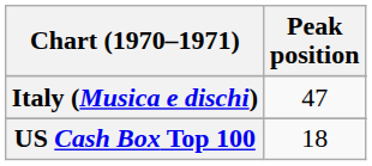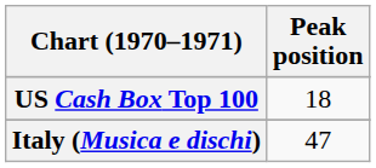 <table class="wikitable plainrowheaders sortable">
 <tr>
 <th>Chart (1970–1971)</th>
 <th>Peak<br>position</th>
 </tr>
 <tr>
 </tr>
 <tr>
 </tr>
 <tr>
 </tr>
 <tr>
-<th scope="row">Italy (<em><a href='#'>Musica e dischi</a></em>)</th>
-<td align="center">47</td>
+<th scope="row">US <a href='#'><em>Cash Box</em> Top 100</a></th>
+<td align="center">18</td>
 </tr>
 <tr>
 </tr>
 <tr>
 </tr>
 <tr>
-<th scope="row">US <a href='#'><em>Cash Box</em> Top 100</a></th>
-<td align="center">18</td>
+<th scope="row">Italy (<em><a href='#'>Musica e dischi</a></em>)</th>
+<td align="center">47</td>
 </tr>
 </table>
